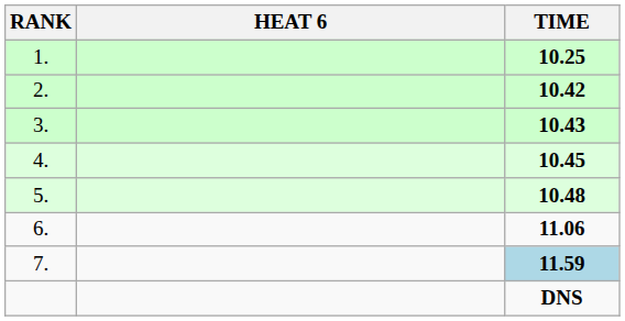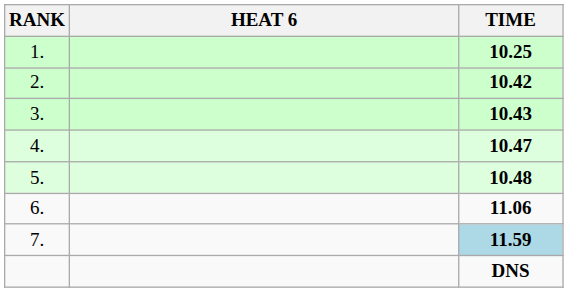 <table class="wikitable" style="border-collapse: collapse; font-size: 90%;">
 <tr>
 <th>RANK</th>
 <th style="width: 20em">HEAT 6</th>
 <th style="width: 5em">TIME</th>
 </tr>
 <tr style="background:#ccffcc;">
 <td align="center">1.</td>
 <td></td>
 <td align="center"><strong>10.25</strong></td>
 </tr>
 <tr style="background:#ccffcc;">
 <td align="center">2.</td>
 <td></td>
 <td align="center"><strong>10.42</strong></td>
 </tr>
 <tr style="background:#ccffcc;">
 <td align="center">3.</td>
 <td></td>
 <td align="center"><strong>10.43</strong></td>
 </tr>
 <tr style="background:#ddffdd;">
 <td align="center">4.</td>
 <td></td>
-<td align="center"><strong>10.45</strong></td>
+<td align="center"><strong>10.47</strong></td>
 </tr>
 <tr style="background:#ddffdd;">
 <td align="center">5.</td>
 <td></td>
 <td align="center"><strong>10.48</strong></td>
 </tr>
 <tr>
 <td align="center">6.</td>
 <td></td>
 <td align="center"><strong>11.06</strong></td>
 </tr>
 <tr>
 <td align="center">7.</td>
 <td></td>
 <td align="center" style="background: lightblue;"><strong>11.59</strong></td>
 </tr>
 <tr>
 <td align="center"></td>
 <td></td>
 <td align="center"><strong>DNS</strong></td>
 </tr>
 </table>
